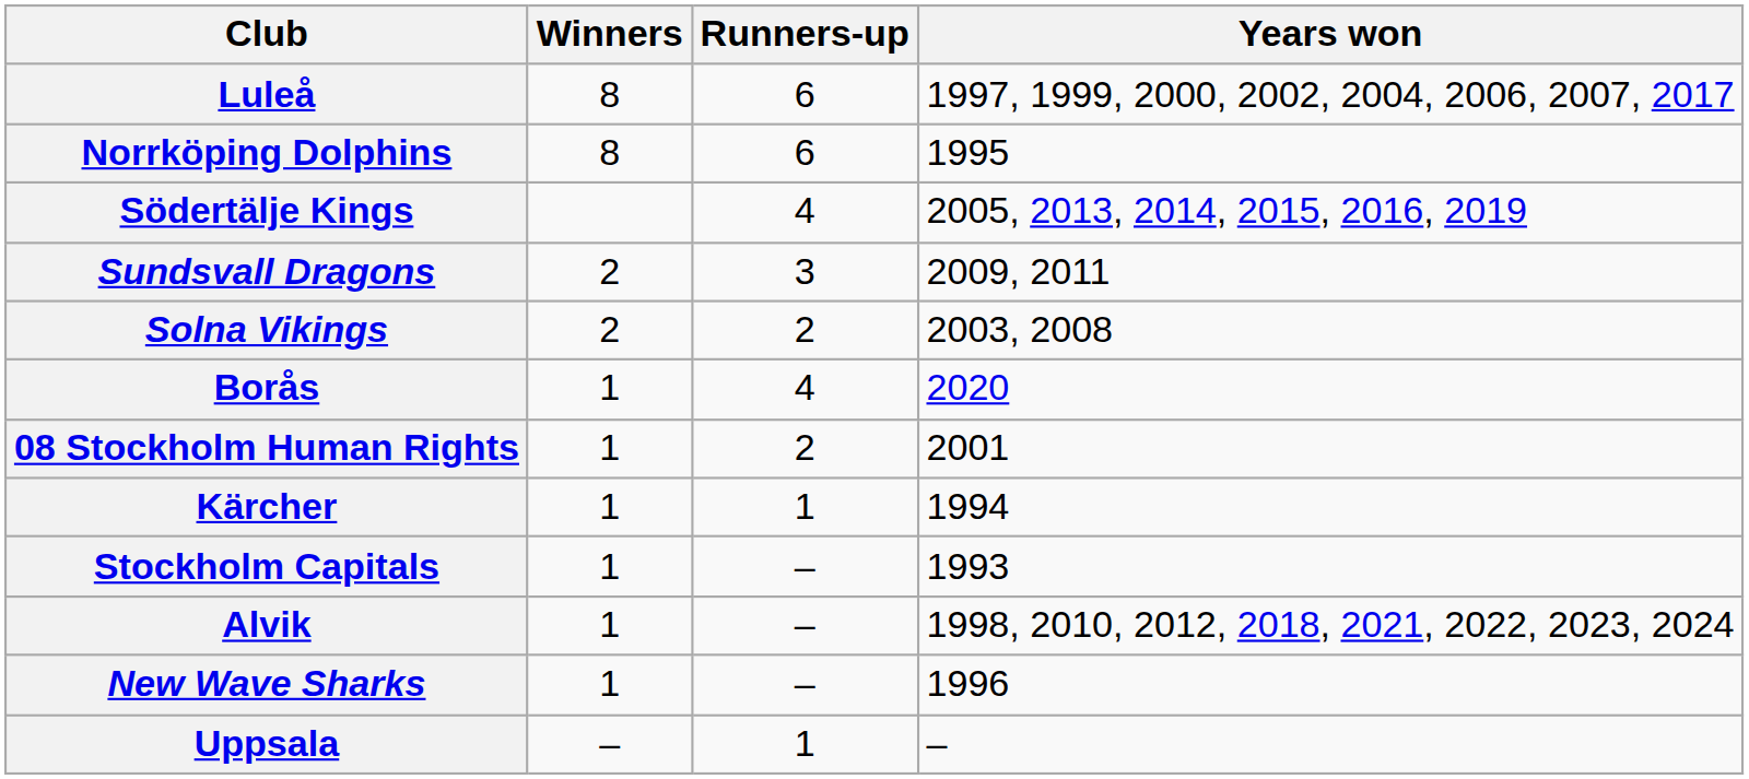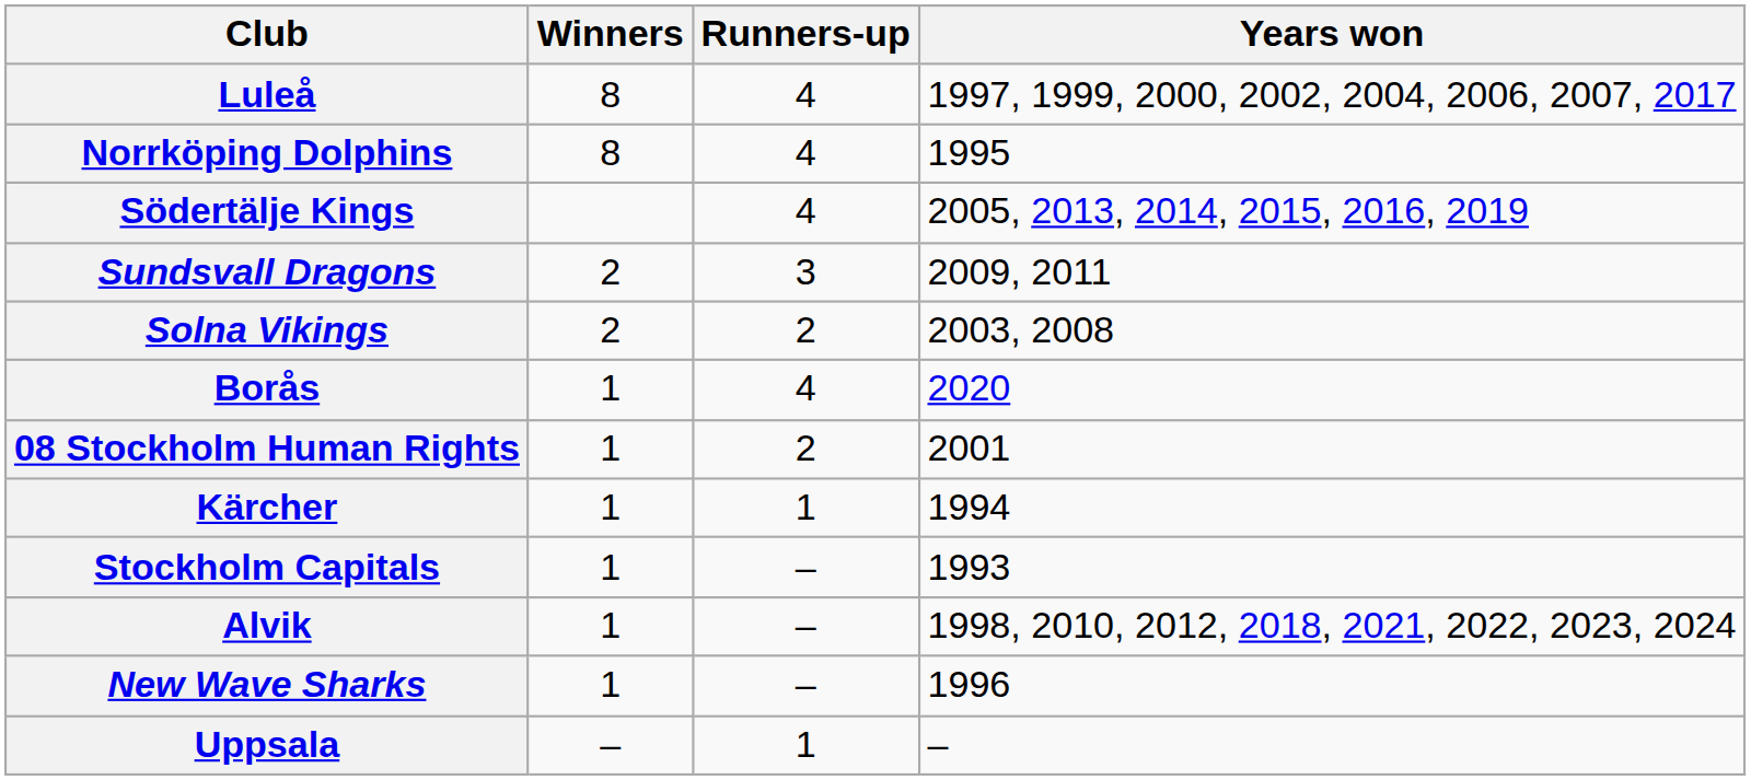 <table class="wikitable plainrowheaders sortable">
 <tr>
 <th>Club</th>
 <th>Winners</th>
 <th>Runners-up</th>
 <th class="unsortable">Years won</th>
 </tr>
 <tr>
 <th scope="row"><a href='#'>Luleå</a></th>
 <td align=center>8</td>
-<td align=center>6</td>
+<td align=center>4</td>
 <td>1997, 1999, 2000, 2002, 2004, 2006, 2007, <a href='#'>2017</a></td>
 </tr>
 <tr>
 <th scope="row"><a href='#'>Norrköping Dolphins</a></th>
 <td align=center>8</td>
-<td align=center>6</td>
+<td align=center>4</td>
 <td>1995</td>
 </tr>
 <tr>
 <th scope="row"><a href='#'>Södertälje Kings</a></th>
 <td></td>
 <td align=center>4</td>
 <td>2005, <a href='#'>2013</a>, <a href='#'>2014</a>, <a href='#'>2015</a>, <a href='#'>2016</a>, <a href='#'>2019</a></td>
 </tr>
 <tr>
 <th scope="row"><em><a href='#'>Sundsvall Dragons</a></em></th>
 <td align=center>2</td>
 <td align=center>3</td>
 <td>2009, 2011</td>
 </tr>
 <tr>
 <th scope="row"><em><a href='#'>Solna Vikings</a></em></th>
 <td align=center>2</td>
 <td align=center>2</td>
 <td>2003, 2008</td>
 </tr>
 <tr>
 <th scope="row"><a href='#'>Borås</a></th>
 <td align=center>1</td>
 <td align=center>4</td>
 <td><a href='#'>2020</a></td>
 </tr>
 <tr>
 <th scope="row"><a href='#'>08 Stockholm Human Rights</a></th>
 <td align=center>1</td>
 <td align=center>2</td>
 <td>2001</td>
 </tr>
 <tr>
 <th scope="row"><a href='#'>Kärcher</a></th>
 <td align=center>1</td>
 <td align=center>1</td>
 <td>1994</td>
 </tr>
 <tr>
 <th scope="row"><a href='#'>Stockholm Capitals</a></th>
 <td align=center>1</td>
 <td align=center>–</td>
 <td>1993</td>
 </tr>
 <tr>
 <th scope="row"><a href='#'>Alvik</a></th>
 <td align=center>1</td>
 <td align=center>–</td>
 <td>1998, 2010, 2012, <a href='#'>2018</a>, <a href='#'>2021</a>, 2022, 2023, 2024</td>
 </tr>
 <tr>
 <th scope="row"><em><a href='#'>New Wave Sharks</a></em></th>
 <td align=center>1</td>
 <td align=center>–</td>
 <td>1996</td>
 </tr>
 <tr>
 <th scope="row"><a href='#'>Uppsala</a></th>
 <td align=center>–</td>
 <td align=center>1</td>
 <td>–</td>
 </tr>
 </table>
